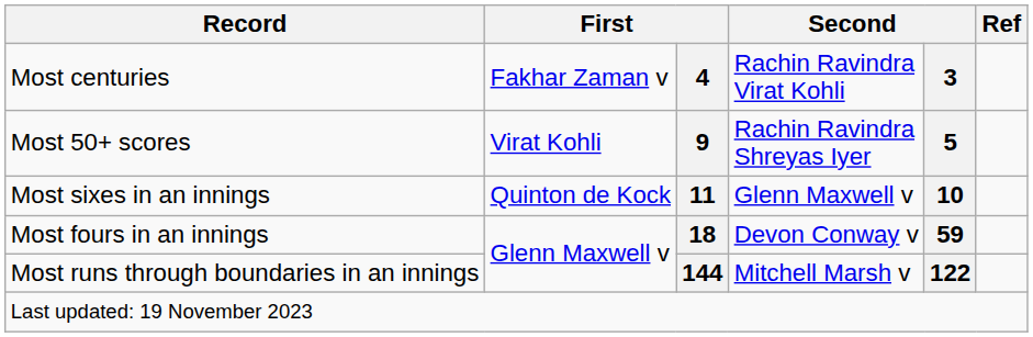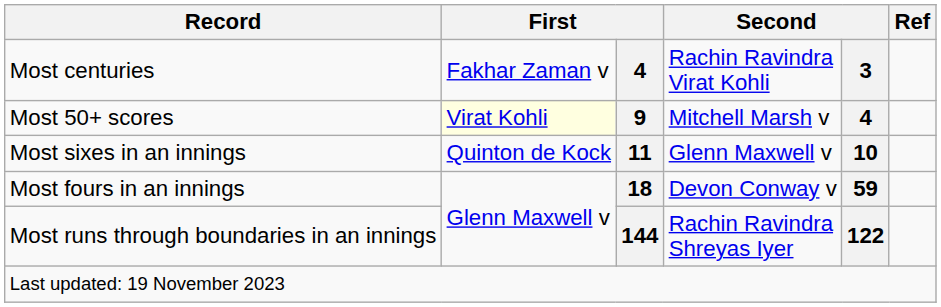 <table class="wikitable">
 <tr>
 <th>Record</th>
 <th colspan="2">First</th>
 <th colspan="2">Second</th>
 <th>Ref</th>
 </tr>
 <tr>
 <td>Most centuries</td>
 <td> <a href='#'>Fakhar Zaman</a> v </td>
 <th>4</th>
 <td> <a href='#'>Rachin Ravindra</a> <br>  <a href='#'>Virat Kohli</a></td>
 <th>3</th>
 <td></td>
 </tr>
 <tr>
 <td>Most 50+ scores</td>
-<td> <a href='#'>Virat Kohli</a></td>
+<td style="background: lightyellow;"> <a href='#'>Virat Kohli</a></td>
 <th>9</th>
-<td> <a href='#'>Rachin Ravindra</a> <br>  <a href='#'>Shreyas Iyer</a></td>
-<th>5</th>
+<td> <a href='#'>Mitchell Marsh</a> v </td>
+<th>4</th>
 <td></td>
 </tr>
 <tr>
 <td>Most sixes in an innings</td>
 <td> <a href='#'>Quinton de Kock</a></td>
 <th>11</th>
 <td> <a href='#'>Glenn Maxwell</a> v </td>
 <th>10</th>
 <td></td>
 </tr>
 <tr>
 <td>Most fours in an innings</td>
 <td rowspan="2"> <a href='#'>Glenn Maxwell</a> v </td>
 <th>18</th>
 <td> <a href='#'>Devon Conway</a> v </td>
 <th>59</th>
 <td></td>
 </tr>
 <tr>
 <td>Most runs through boundaries in an innings</td>
 <th>144</th>
-<td> <a href='#'>Mitchell Marsh</a> v </td>
+<td> <a href='#'>Rachin Ravindra</a> <br>  <a href='#'>Shreyas Iyer</a></td>
 <th>122</th>
 <td></td>
 </tr>
 <tr>
 <td colspan="6"><small>Last updated: 19 November 2023</small></td>
 </tr>
 </table>
